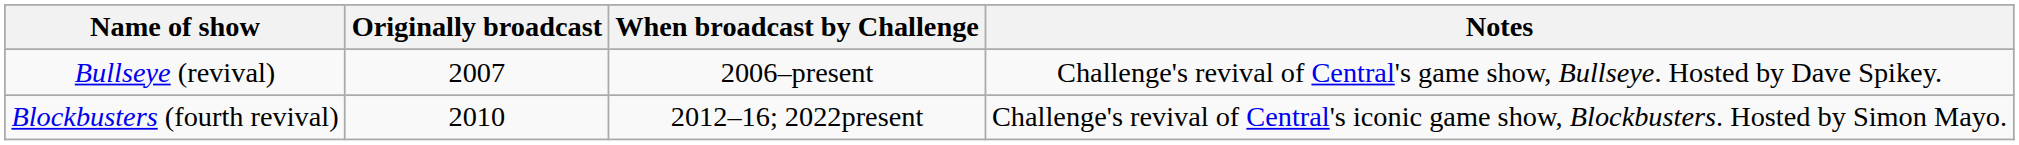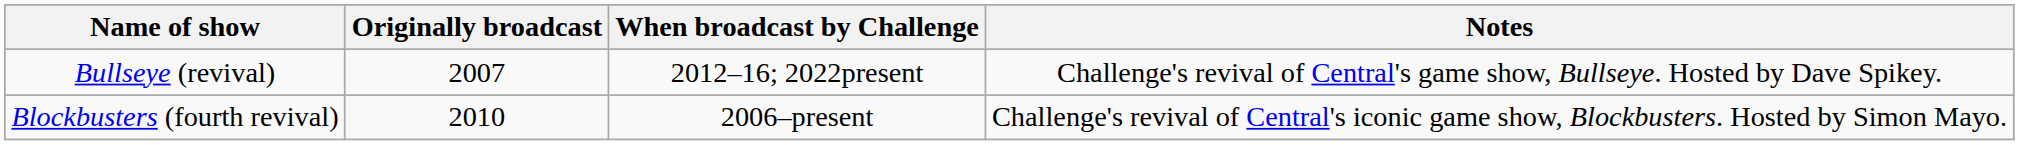 <table class="wikitable sortable" style="font-size:100%; text-align:center">
 <tr>
 <th>Name of show</th>
 <th>Originally broadcast</th>
 <th>When broadcast by Challenge</th>
 <th>Notes</th>
 </tr>
 <tr>
 <td><em><a href='#'>Bullseye</a></em> (revival)</td>
 <td>2007</td>
-<td>2006–present</td>
+<td>2012–16; 2022present</td>
 <td>Challenge's revival of <a href='#'>Central</a>'s game show, <em>Bullseye</em>. Hosted by Dave Spikey.</td>
 </tr>
 <tr>
 <td><em><a href='#'>Blockbusters</a></em> (fourth revival)</td>
 <td>2010</td>
-<td>2012–16; 2022present</td>
+<td>2006–present</td>
 <td>Challenge's revival of <a href='#'>Central</a>'s iconic game show, <em>Blockbusters</em>. Hosted by Simon Mayo.</td>
 </tr>
 </table>
